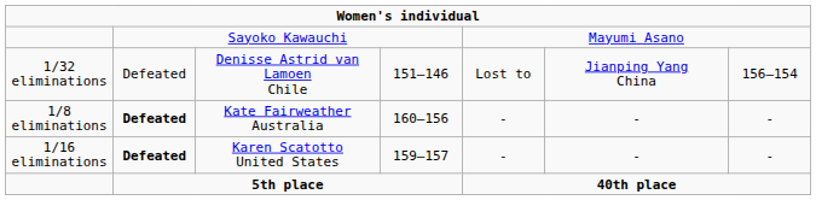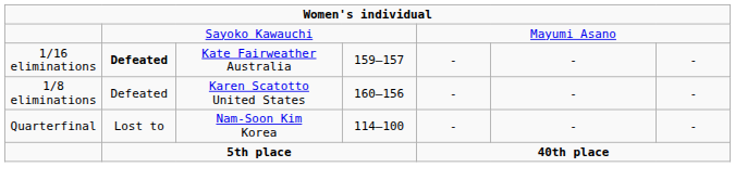 <table class="wikitable">
 <tr>
 <td align=center colspan=7><strong>Women's individual</strong></td>
 </tr>
 <tr>
 <td></td>
 <td align=center colspan=3><a href='#'>Sayoko Kawauchi</a></td>
 <td align=center colspan=3><a href='#'>Mayumi Asano</a></td>
 </tr>
 <tr>
-<td width="100px" align=center>1/32 eliminations</td>
-<td width="75px" align= center>Defeated</td>
-<td width="175px" align=center><a href='#'>Denisse Astrid van Lamoen</a> <br>Chile</td>
-<td width="75px" align=center>151–146</td>
-<td width="75px" align= center>Lost to</td>
-<td width="175px" align=center><a href='#'>Jianping Yang</a> <br>China</td>
-<td width="75px" align=center>156–154</td>
+<td width="100px" align=center>1/16 eliminations</td>
+<td width="75px" align= center><strong>Defeated</strong></td>
+<td width="175px" align=center><a href='#'>Kate Fairweather</a> <br>Australia</td>
+<td width="75px" align=center>159–157</td>
+<td width="75px" align= center>-</td>
+<td width="175px" align=center>-</td>
+<td width="75px" align=center>-</td>
 </tr>
 <tr>
 <td width="100px" align=center>1/8 eliminations</td>
-<td width="75px" align= center><strong>Defeated</strong></td>
-<td width="175px" align=center><a href='#'>Kate Fairweather</a> <br>Australia</td>
+<td width="75px" align= center>Defeated</td>
+<td width="175px" align=center><a href='#'>Karen Scatotto</a> <br>United States</td>
 <td width="75px" align=center>160–156</td>
 <td width="75px" align= center>-</td>
 <td width="175px" align=center>-</td>
 <td width="75px" align=center>-</td>
 </tr>
 <tr>
-<td width="100px" align=center>1/16 eliminations</td>
-<td width="75px" align= center><strong>Defeated</strong></td>
-<td width="175px" align=center><a href='#'>Karen Scatotto</a> <br>United States</td>
-<td width="75px" align=center>159–157</td>
+<td width="100px" align=center>Quarterfinal</td>
+<td width="75px" align= center>Lost to</td>
+<td width="175px" align=center><a href='#'>Nam-Soon Kim</a> <br>Korea</td>
+<td width="75px" align=center>114–100</td>
 <td width="75px" align= center>-</td>
 <td width="175px" align=center>-</td>
 <td width="75px" align=center>-</td>
 </tr>
 <tr>
 <td></td>
 <td align=center colspan=3><strong>5th place</strong></td>
 <td align=center colspan=3><strong>40th place</strong></td>
 </tr>
 </table>
